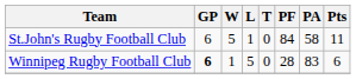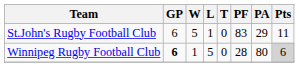 <table class="wikitable">
 <tr>
 <th>Team</th>
 <th>GP</th>
 <th>W</th>
 <th>L</th>
 <th>T</th>
 <th>PF</th>
 <th>PA</th>
 <th>Pts</th>
 </tr>
 <tr align="center">
 <td align="left"><a href='#'>St.John's Rugby Football Club</a></td>
 <td>6</td>
 <td>5</td>
 <td>1</td>
 <td>0</td>
-<td>84</td>
-<td>58</td>
+<td>83</td>
+<td>29</td>
 <td>11</td>
 </tr>
 <tr align="center">
 <td align="left"><a href='#'>Winnipeg Rugby Football Club</a></td>
 <td><strong>6</strong></td>
 <td>1</td>
 <td>5</td>
 <td>0</td>
 <td>28</td>
-<td>83</td>
-<td>6</td>
+<td>80</td>
+<td style="background: lightgrey;">6</td>
 </tr>
 <tr align="center">
 </tr>
 </table>
